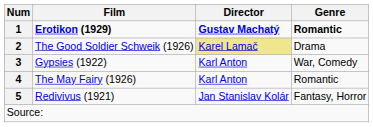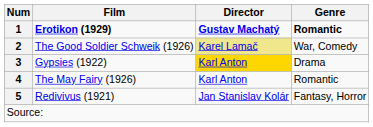 <table class="wikitable">
 <tr>
 <th>Num</th>
 <th>Film</th>
 <th>Director</th>
 <th>Genre</th>
 </tr>
 <tr>
 <th><strong>1</strong></th>
 <td><strong><a href='#'>Erotikon</a> (1929)</strong></td>
 <td><strong><a href='#'>Gustav Machatý</a></strong></td>
 <td><strong>Romantic</strong></td>
 </tr>
 <tr>
 <th>2</th>
 <td><a href='#'>The Good Soldier Schweik</a> (1926)</td>
 <td style="background: khaki;"><a href='#'>Karel Lamač</a></td>
-<td>Drama</td>
+<td>War, Comedy</td>
 </tr>
 <tr>
 <th>3</th>
 <td><a href='#'>Gypsies</a> (1922)</td>
-<td><a href='#'>Karl Anton</a></td>
-<td>War, Comedy</td>
+<td style="background: gold;"><a href='#'>Karl Anton</a></td>
+<td>Drama</td>
 </tr>
 <tr>
 <th>4</th>
 <td><a href='#'>The May Fairy</a> (1926)</td>
 <td><a href='#'>Karl Anton</a></td>
 <td>Romantic</td>
 </tr>
 <tr>
 <th>5</th>
 <td><a href='#'>Redivivus</a> (1921)</td>
 <td><a href='#'>Jan Stanislav Kolár</a></td>
 <td>Fantasy, Horror</td>
 </tr>
 <tr>
 <td colspan="4">Source:</td>
 </tr>
 </table>
